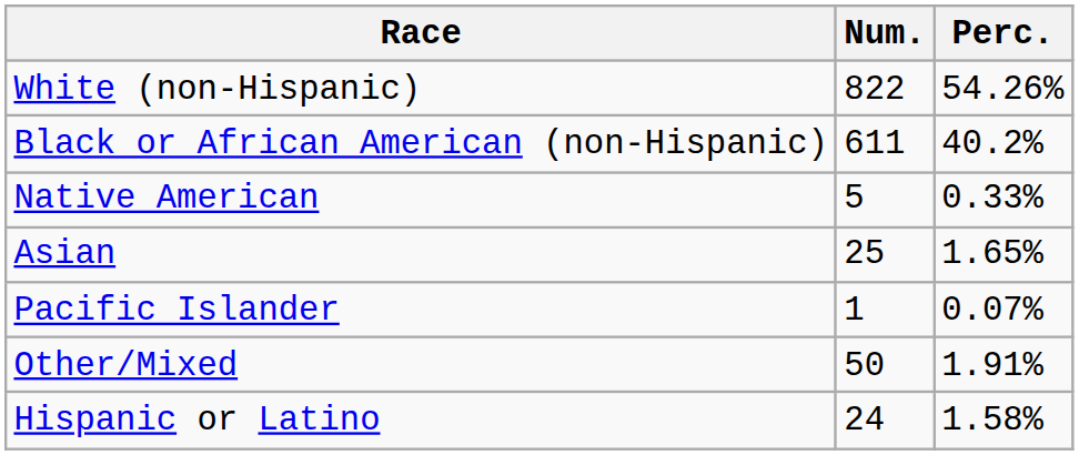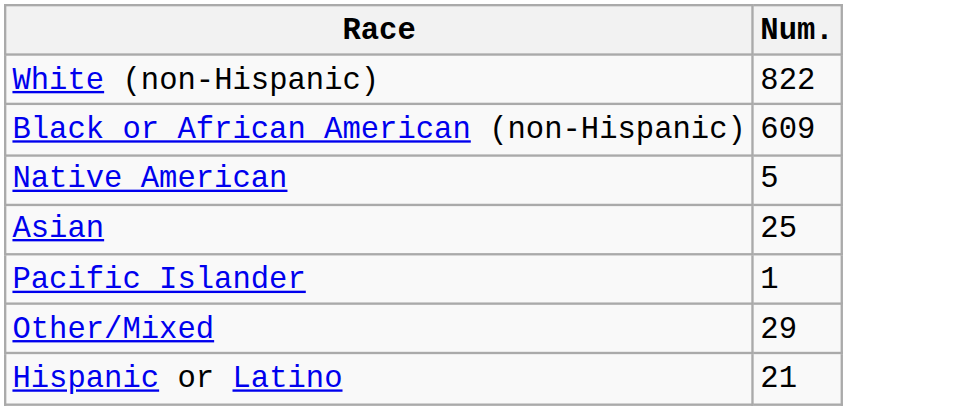 <table class="wikitable">
 <tr>
 <th>Race</th>
 <th>Num.</th>
-<th>Perc.</th>
 </tr>
 <tr>
 <td><a href='#'>White</a> (non-Hispanic)</td>
 <td>822</td>
-<td>54.26%</td>
 </tr>
 <tr>
 <td><a href='#'>Black or African American</a> (non-Hispanic)</td>
-<td>611</td>
-<td>40.2%</td>
+<td>609</td>
 </tr>
 <tr>
 <td><a href='#'>Native American</a></td>
 <td>5</td>
-<td>0.33%</td>
 </tr>
 <tr>
 <td><a href='#'>Asian</a></td>
 <td>25</td>
-<td>1.65%</td>
 </tr>
 <tr>
 <td><a href='#'>Pacific Islander</a></td>
 <td>1</td>
-<td>0.07%</td>
 </tr>
 <tr>
 <td><a href='#'>Other/Mixed</a></td>
-<td>50</td>
-<td>1.91%</td>
+<td>29</td>
 </tr>
 <tr>
 <td><a href='#'>Hispanic</a> or <a href='#'>Latino</a></td>
-<td>24</td>
-<td>1.58%</td>
+<td>21</td>
 </tr>
 </table>
